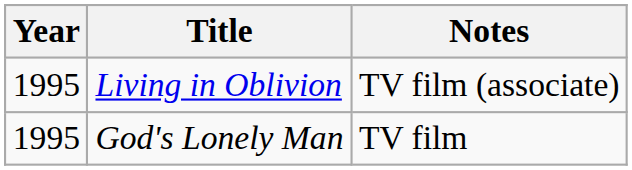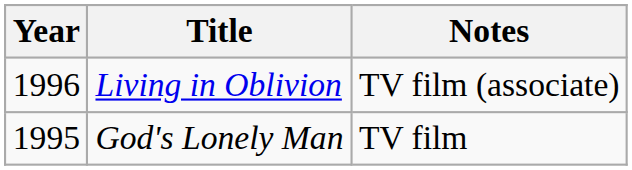 <table class="wikitable sortable">
 <tr>
 <th>Year</th>
 <th>Title</th>
 <th class="unsortable">Notes</th>
 </tr>
 <tr>
-<td>1995</td>
+<td>1996</td>
 <td><em><a href='#'>Living in Oblivion</a></em></td>
 <td>TV film (associate)</td>
 </tr>
 <tr>
 <td>1995</td>
 <td><em>God's Lonely Man</em></td>
 <td>TV film</td>
 </tr>
 </table>
